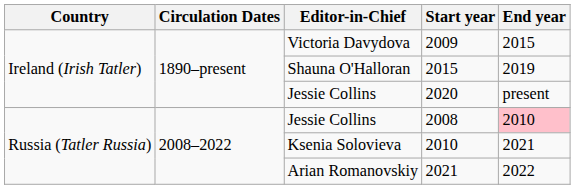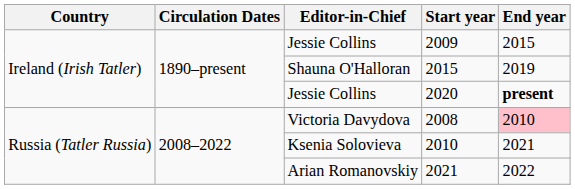 <table class="wikitable">
 <tr>
 <th>Country</th>
 <th>Circulation Dates</th>
 <th>Editor-in-Chief</th>
 <th>Start year</th>
 <th>End year</th>
 </tr>
 <tr>
 <td rowspan="3">Ireland (<em>Irish Tatler</em>)</td>
 <td rowspan="3">1890–present</td>
-<td>Victoria Davydova</td>
+<td>Jessie Collins</td>
 <td>2009</td>
 <td>2015</td>
 </tr>
 <tr>
 <td>Shauna O'Halloran</td>
 <td>2015</td>
 <td>2019</td>
 </tr>
 <tr>
 <td>Jessie Collins</td>
 <td>2020</td>
-<td>present</td>
+<td><strong>present</strong></td>
 </tr>
 <tr>
 <td rowspan="3">Russia (<em>Tatler Russia</em>)</td>
 <td rowspan="3">2008–2022</td>
-<td>Jessie Collins</td>
+<td>Victoria Davydova</td>
 <td>2008</td>
 <td style="background: pink;">2010</td>
 </tr>
 <tr>
 <td>Ksenia Solovieva</td>
 <td>2010</td>
 <td>2021</td>
 </tr>
 <tr>
 <td>Arian Romanovskiy</td>
 <td>2021</td>
 <td>2022</td>
 </tr>
 </table>
